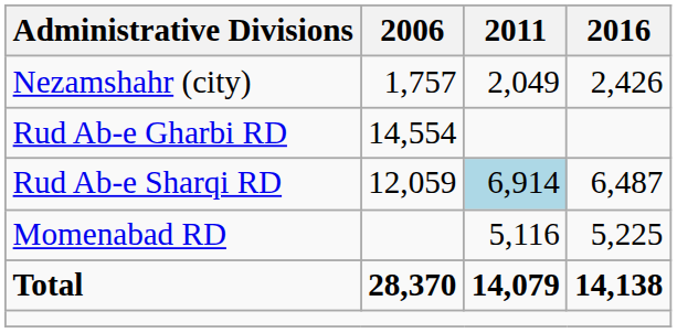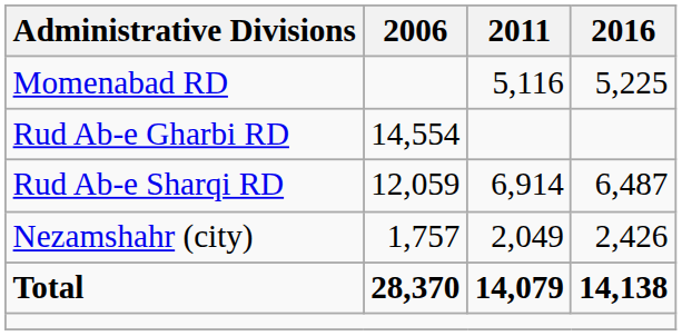 <table class="wikitable">
 <tr>
 <th>Administrative Divisions</th>
 <th>2006</th>
 <th>2011</th>
 <th>2016</th>
 </tr>
 <tr>
-<td><a href='#'>Nezamshahr</a> (city)</td>
-<td style="text-align: right;">1,757</td>
-<td style="text-align: right;">2,049</td>
-<td style="text-align: right;">2,426</td>
+<td><a href='#'>Momenabad RD</a></td>
+<td style="text-align: right;"></td>
+<td style="text-align: right;">5,116</td>
+<td style="text-align: right;">5,225</td>
 </tr>
 <tr>
 <td><a href='#'>Rud Ab-e Gharbi RD</a></td>
 <td style="text-align: right;">14,554</td>
 <td style="text-align: right;"></td>
 <td style="text-align: right;"></td>
 </tr>
 <tr>
 <td><a href='#'>Rud Ab-e Sharqi RD</a></td>
 <td style="text-align: right;">12,059</td>
-<td style="background: lightblue; text-align: right;">6,914</td>
+<td style="text-align: right;">6,914</td>
 <td style="text-align: right;">6,487</td>
 </tr>
 <tr>
-<td><a href='#'>Momenabad RD</a></td>
-<td style="text-align: right;"></td>
-<td style="text-align: right;">5,116</td>
-<td style="text-align: right;">5,225</td>
+<td><a href='#'>Nezamshahr</a> (city)</td>
+<td style="text-align: right;">1,757</td>
+<td style="text-align: right;">2,049</td>
+<td style="text-align: right;">2,426</td>
 </tr>
 <tr>
 <td><strong>Total</strong></td>
 <td style="text-align: right;"><strong>28,370</strong></td>
 <td style="text-align: right;"><strong>14,079</strong></td>
 <td style="text-align: right;"><strong>14,138</strong></td>
 </tr>
 <tr>
 <td colspan=4></td>
 </tr>
 </table>
